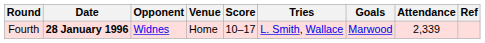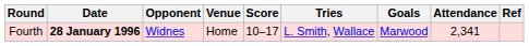 <table class="wikitable">
 <tr>
 <th>Round</th>
 <th>Date</th>
 <th>Opponent</th>
 <th>Venue</th>
 <th>Score</th>
 <th>Tries</th>
 <th>Goals</th>
 <th>Attendance</th>
 <th>Ref</th>
 </tr>
 <tr bgcolor="#ffdddd">
 <td align="center">Fourth</td>
 <td><strong>28 January 1996</strong></td>
 <td><a href='#'>Widnes</a></td>
 <td>Home</td>
 <td align="center">10–17</td>
 <td><a href='#'>L. Smith</a>, <a href='#'>Wallace</a></td>
 <td><a href='#'>Marwood</a></td>
-<td align="center">2,339</td>
+<td align="center">2,341</td>
 <td></td>
 </tr>
 </table>
